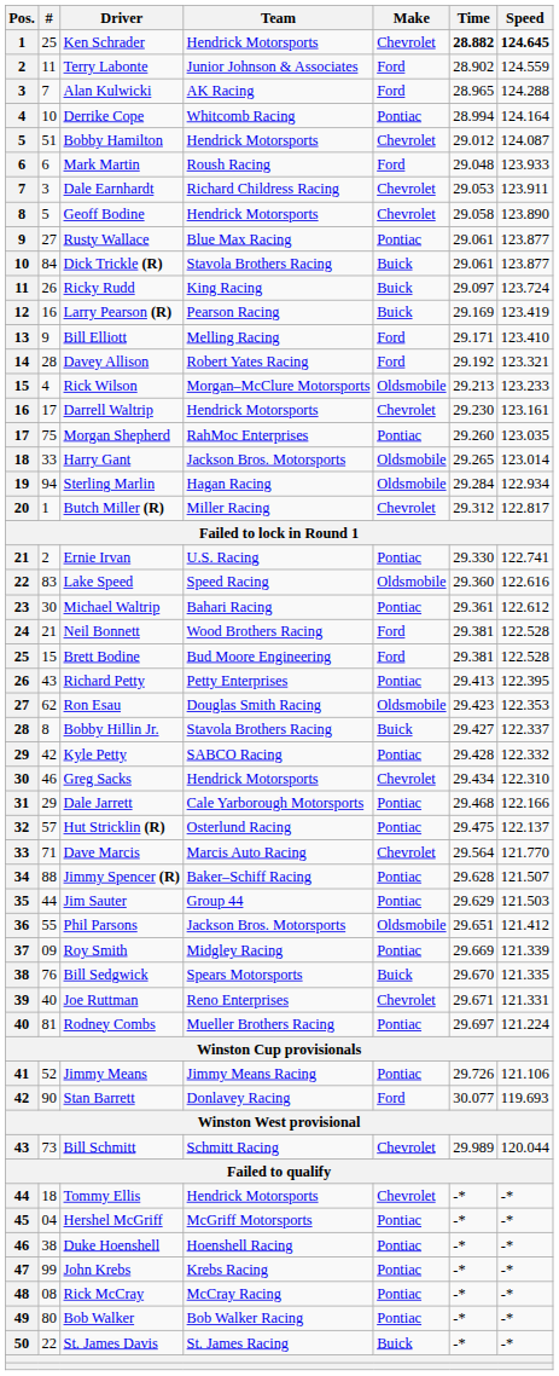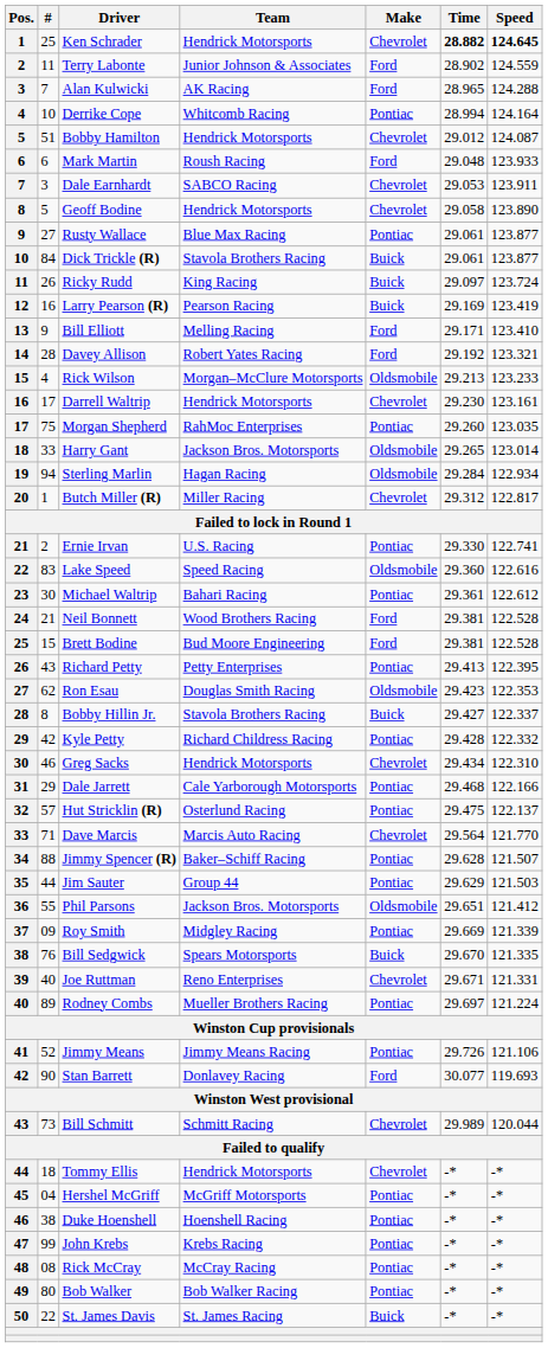 <table class="wikitable" style="font-size:95%">
 <tr>
 <th>Pos.</th>
 <th>#</th>
 <th>Driver</th>
 <th>Team</th>
 <th>Make</th>
 <th>Time</th>
 <th>Speed</th>
 </tr>
 <tr>
 <th>1</th>
 <td>25</td>
 <td><a href='#'>Ken Schrader</a></td>
 <td><a href='#'>Hendrick Motorsports</a></td>
 <td><a href='#'>Chevrolet</a></td>
 <td><strong>28.882</strong></td>
 <td><strong>124.645</strong></td>
 </tr>
 <tr>
 <th>2</th>
 <td>11</td>
 <td><a href='#'>Terry Labonte</a></td>
 <td><a href='#'>Junior Johnson & Associates</a></td>
 <td><a href='#'>Ford</a></td>
 <td>28.902</td>
 <td>124.559</td>
 </tr>
 <tr>
 <th>3</th>
 <td>7</td>
 <td><a href='#'>Alan Kulwicki</a></td>
 <td><a href='#'>AK Racing</a></td>
 <td><a href='#'>Ford</a></td>
 <td>28.965</td>
 <td>124.288</td>
 </tr>
 <tr>
 <th>4</th>
 <td>10</td>
 <td><a href='#'>Derrike Cope</a></td>
 <td><a href='#'>Whitcomb Racing</a></td>
 <td><a href='#'>Pontiac</a></td>
 <td>28.994</td>
 <td>124.164</td>
 </tr>
 <tr>
 <th>5</th>
 <td>51</td>
 <td><a href='#'>Bobby Hamilton</a></td>
 <td><a href='#'>Hendrick Motorsports</a></td>
 <td><a href='#'>Chevrolet</a></td>
 <td>29.012</td>
 <td>124.087</td>
 </tr>
 <tr>
 <th>6</th>
 <td>6</td>
 <td><a href='#'>Mark Martin</a></td>
 <td><a href='#'>Roush Racing</a></td>
 <td><a href='#'>Ford</a></td>
 <td>29.048</td>
 <td>123.933</td>
 </tr>
 <tr>
 <th>7</th>
 <td>3</td>
 <td><a href='#'>Dale Earnhardt</a></td>
-<td><a href='#'>Richard Childress Racing</a></td>
+<td><a href='#'>SABCO Racing</a></td>
 <td><a href='#'>Chevrolet</a></td>
 <td>29.053</td>
 <td>123.911</td>
 </tr>
 <tr>
 <th>8</th>
 <td>5</td>
 <td><a href='#'>Geoff Bodine</a></td>
 <td><a href='#'>Hendrick Motorsports</a></td>
 <td><a href='#'>Chevrolet</a></td>
 <td>29.058</td>
 <td>123.890</td>
 </tr>
 <tr>
 <th>9</th>
 <td>27</td>
 <td><a href='#'>Rusty Wallace</a></td>
 <td><a href='#'>Blue Max Racing</a></td>
 <td><a href='#'>Pontiac</a></td>
 <td>29.061</td>
 <td>123.877</td>
 </tr>
 <tr>
 <th>10</th>
 <td>84</td>
 <td><a href='#'>Dick Trickle</a> <strong>(R)</strong></td>
 <td><a href='#'>Stavola Brothers Racing</a></td>
 <td><a href='#'>Buick</a></td>
 <td>29.061</td>
 <td>123.877</td>
 </tr>
 <tr>
 <th>11</th>
 <td>26</td>
 <td><a href='#'>Ricky Rudd</a></td>
 <td><a href='#'>King Racing</a></td>
 <td><a href='#'>Buick</a></td>
 <td>29.097</td>
 <td>123.724</td>
 </tr>
 <tr>
 <th>12</th>
 <td>16</td>
 <td><a href='#'>Larry Pearson</a> <strong>(R)</strong></td>
 <td><a href='#'>Pearson Racing</a></td>
 <td><a href='#'>Buick</a></td>
 <td>29.169</td>
 <td>123.419</td>
 </tr>
 <tr>
 <th>13</th>
 <td>9</td>
 <td><a href='#'>Bill Elliott</a></td>
 <td><a href='#'>Melling Racing</a></td>
 <td><a href='#'>Ford</a></td>
 <td>29.171</td>
 <td>123.410</td>
 </tr>
 <tr>
 <th>14</th>
 <td>28</td>
 <td><a href='#'>Davey Allison</a></td>
 <td><a href='#'>Robert Yates Racing</a></td>
 <td><a href='#'>Ford</a></td>
 <td>29.192</td>
 <td>123.321</td>
 </tr>
 <tr>
 <th>15</th>
 <td>4</td>
 <td><a href='#'>Rick Wilson</a></td>
 <td><a href='#'>Morgan–McClure Motorsports</a></td>
 <td><a href='#'>Oldsmobile</a></td>
 <td>29.213</td>
 <td>123.233</td>
 </tr>
 <tr>
 <th>16</th>
 <td>17</td>
 <td><a href='#'>Darrell Waltrip</a></td>
 <td><a href='#'>Hendrick Motorsports</a></td>
 <td><a href='#'>Chevrolet</a></td>
 <td>29.230</td>
 <td>123.161</td>
 </tr>
 <tr>
 <th>17</th>
 <td>75</td>
 <td><a href='#'>Morgan Shepherd</a></td>
 <td><a href='#'>RahMoc Enterprises</a></td>
 <td><a href='#'>Pontiac</a></td>
 <td>29.260</td>
 <td>123.035</td>
 </tr>
 <tr>
 <th>18</th>
 <td>33</td>
 <td><a href='#'>Harry Gant</a></td>
 <td><a href='#'>Jackson Bros. Motorsports</a></td>
 <td><a href='#'>Oldsmobile</a></td>
 <td>29.265</td>
 <td>123.014</td>
 </tr>
 <tr>
 <th>19</th>
 <td>94</td>
 <td><a href='#'>Sterling Marlin</a></td>
 <td><a href='#'>Hagan Racing</a></td>
 <td><a href='#'>Oldsmobile</a></td>
 <td>29.284</td>
 <td>122.934</td>
 </tr>
 <tr>
 <th>20</th>
 <td>1</td>
 <td><a href='#'>Butch Miller</a> <strong>(R)</strong></td>
 <td><a href='#'>Miller Racing</a></td>
 <td><a href='#'>Chevrolet</a></td>
 <td>29.312</td>
 <td>122.817</td>
 </tr>
 <tr>
 <th colspan="7">Failed to lock in Round 1</th>
 </tr>
 <tr>
 <th>21</th>
 <td>2</td>
 <td><a href='#'>Ernie Irvan</a></td>
 <td><a href='#'>U.S. Racing</a></td>
 <td><a href='#'>Pontiac</a></td>
 <td>29.330</td>
 <td>122.741</td>
 </tr>
 <tr>
 <th>22</th>
 <td>83</td>
 <td><a href='#'>Lake Speed</a></td>
 <td><a href='#'>Speed Racing</a></td>
 <td><a href='#'>Oldsmobile</a></td>
 <td>29.360</td>
 <td>122.616</td>
 </tr>
 <tr>
 <th>23</th>
 <td>30</td>
 <td><a href='#'>Michael Waltrip</a></td>
 <td><a href='#'>Bahari Racing</a></td>
 <td><a href='#'>Pontiac</a></td>
 <td>29.361</td>
 <td>122.612</td>
 </tr>
 <tr>
 <th>24</th>
 <td>21</td>
 <td><a href='#'>Neil Bonnett</a></td>
 <td><a href='#'>Wood Brothers Racing</a></td>
 <td><a href='#'>Ford</a></td>
 <td>29.381</td>
 <td>122.528</td>
 </tr>
 <tr>
 <th>25</th>
 <td>15</td>
 <td><a href='#'>Brett Bodine</a></td>
 <td><a href='#'>Bud Moore Engineering</a></td>
 <td><a href='#'>Ford</a></td>
 <td>29.381</td>
 <td>122.528</td>
 </tr>
 <tr>
 <th>26</th>
 <td>43</td>
 <td><a href='#'>Richard Petty</a></td>
 <td><a href='#'>Petty Enterprises</a></td>
 <td><a href='#'>Pontiac</a></td>
 <td>29.413</td>
 <td>122.395</td>
 </tr>
 <tr>
 <th>27</th>
 <td>62</td>
 <td><a href='#'>Ron Esau</a></td>
 <td><a href='#'>Douglas Smith Racing</a></td>
 <td><a href='#'>Oldsmobile</a></td>
 <td>29.423</td>
 <td>122.353</td>
 </tr>
 <tr>
 <th>28</th>
 <td>8</td>
 <td><a href='#'>Bobby Hillin Jr.</a></td>
 <td><a href='#'>Stavola Brothers Racing</a></td>
 <td><a href='#'>Buick</a></td>
 <td>29.427</td>
 <td>122.337</td>
 </tr>
 <tr>
 <th>29</th>
 <td>42</td>
 <td><a href='#'>Kyle Petty</a></td>
-<td><a href='#'>SABCO Racing</a></td>
+<td><a href='#'>Richard Childress Racing</a></td>
 <td><a href='#'>Pontiac</a></td>
 <td>29.428</td>
 <td>122.332</td>
 </tr>
 <tr>
 <th>30</th>
 <td>46</td>
 <td><a href='#'>Greg Sacks</a></td>
 <td><a href='#'>Hendrick Motorsports</a></td>
 <td><a href='#'>Chevrolet</a></td>
 <td>29.434</td>
 <td>122.310</td>
 </tr>
 <tr>
 <th>31</th>
 <td>29</td>
 <td><a href='#'>Dale Jarrett</a></td>
 <td><a href='#'>Cale Yarborough Motorsports</a></td>
 <td><a href='#'>Pontiac</a></td>
 <td>29.468</td>
 <td>122.166</td>
 </tr>
 <tr>
 <th>32</th>
 <td>57</td>
 <td><a href='#'>Hut Stricklin</a> <strong>(R)</strong></td>
 <td><a href='#'>Osterlund Racing</a></td>
 <td><a href='#'>Pontiac</a></td>
 <td>29.475</td>
 <td>122.137</td>
 </tr>
 <tr>
 <th>33</th>
 <td>71</td>
 <td><a href='#'>Dave Marcis</a></td>
 <td><a href='#'>Marcis Auto Racing</a></td>
 <td><a href='#'>Chevrolet</a></td>
 <td>29.564</td>
 <td>121.770</td>
 </tr>
 <tr>
 <th>34</th>
 <td>88</td>
 <td><a href='#'>Jimmy Spencer</a> <strong>(R)</strong></td>
 <td><a href='#'>Baker–Schiff Racing</a></td>
 <td><a href='#'>Pontiac</a></td>
 <td>29.628</td>
 <td>121.507</td>
 </tr>
 <tr>
 <th>35</th>
 <td>44</td>
 <td><a href='#'>Jim Sauter</a></td>
 <td><a href='#'>Group 44</a></td>
 <td><a href='#'>Pontiac</a></td>
 <td>29.629</td>
 <td>121.503</td>
 </tr>
 <tr>
 <th>36</th>
 <td>55</td>
 <td><a href='#'>Phil Parsons</a></td>
 <td><a href='#'>Jackson Bros. Motorsports</a></td>
 <td><a href='#'>Oldsmobile</a></td>
 <td>29.651</td>
 <td>121.412</td>
 </tr>
 <tr>
 <th>37</th>
 <td>09</td>
 <td><a href='#'>Roy Smith</a></td>
 <td><a href='#'>Midgley Racing</a></td>
 <td><a href='#'>Pontiac</a></td>
 <td>29.669</td>
 <td>121.339</td>
 </tr>
 <tr>
 <th>38</th>
 <td>76</td>
 <td><a href='#'>Bill Sedgwick</a></td>
 <td><a href='#'>Spears Motorsports</a></td>
 <td><a href='#'>Buick</a></td>
 <td>29.670</td>
 <td>121.335</td>
 </tr>
 <tr>
 <th>39</th>
 <td>40</td>
 <td><a href='#'>Joe Ruttman</a></td>
 <td><a href='#'>Reno Enterprises</a></td>
 <td><a href='#'>Chevrolet</a></td>
 <td>29.671</td>
 <td>121.331</td>
 </tr>
 <tr>
 <th>40</th>
-<td>81</td>
+<td>89</td>
 <td><a href='#'>Rodney Combs</a></td>
 <td><a href='#'>Mueller Brothers Racing</a></td>
 <td><a href='#'>Pontiac</a></td>
 <td>29.697</td>
 <td>121.224</td>
 </tr>
 <tr>
 <th colspan="7">Winston Cup provisionals</th>
 </tr>
 <tr>
 <th>41</th>
 <td>52</td>
 <td><a href='#'>Jimmy Means</a></td>
 <td><a href='#'>Jimmy Means Racing</a></td>
 <td><a href='#'>Pontiac</a></td>
 <td>29.726</td>
 <td>121.106</td>
 </tr>
 <tr>
 <th>42</th>
 <td>90</td>
 <td><a href='#'>Stan Barrett</a></td>
 <td><a href='#'>Donlavey Racing</a></td>
 <td><a href='#'>Ford</a></td>
 <td>30.077</td>
 <td>119.693</td>
 </tr>
 <tr>
 <th colspan="7">Winston West provisional</th>
 </tr>
 <tr>
 <th>43</th>
 <td>73</td>
 <td><a href='#'>Bill Schmitt</a></td>
 <td><a href='#'>Schmitt Racing</a></td>
 <td><a href='#'>Chevrolet</a></td>
 <td>29.989</td>
 <td>120.044</td>
 </tr>
 <tr>
 <th colspan="7">Failed to qualify</th>
 </tr>
 <tr>
 <th>44</th>
 <td>18</td>
 <td><a href='#'>Tommy Ellis</a></td>
 <td><a href='#'>Hendrick Motorsports</a></td>
 <td><a href='#'>Chevrolet</a></td>
 <td>-*</td>
 <td>-*</td>
 </tr>
 <tr>
 <th>45</th>
 <td>04</td>
 <td><a href='#'>Hershel McGriff</a></td>
 <td><a href='#'>McGriff Motorsports</a></td>
 <td><a href='#'>Pontiac</a></td>
 <td>-*</td>
 <td>-*</td>
 </tr>
 <tr>
 <th>46</th>
 <td>38</td>
 <td><a href='#'>Duke Hoenshell</a></td>
 <td><a href='#'>Hoenshell Racing</a></td>
 <td><a href='#'>Pontiac</a></td>
 <td>-*</td>
 <td>-*</td>
 </tr>
 <tr>
 <th>47</th>
 <td>99</td>
 <td><a href='#'>John Krebs</a></td>
 <td><a href='#'>Krebs Racing</a></td>
 <td><a href='#'>Pontiac</a></td>
 <td>-*</td>
 <td>-*</td>
 </tr>
 <tr>
 <th>48</th>
 <td>08</td>
 <td><a href='#'>Rick McCray</a></td>
 <td><a href='#'>McCray Racing</a></td>
 <td><a href='#'>Pontiac</a></td>
 <td>-*</td>
 <td>-*</td>
 </tr>
 <tr>
 <th>49</th>
 <td>80</td>
 <td><a href='#'>Bob Walker</a></td>
 <td><a href='#'>Bob Walker Racing</a></td>
 <td><a href='#'>Pontiac</a></td>
 <td>-*</td>
 <td>-*</td>
 </tr>
 <tr>
 <th>50</th>
 <td>22</td>
 <td><a href='#'>St. James Davis</a></td>
 <td><a href='#'>St. James Racing</a></td>
 <td><a href='#'>Buick</a></td>
 <td>-*</td>
 <td>-*</td>
 </tr>
 <tr>
 <th colspan="7"></th>
 </tr>
 <tr>
 <th colspan="7"></th>
 </tr>
 </table>
